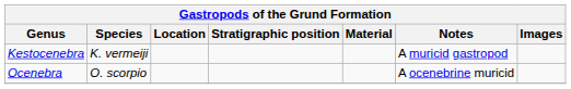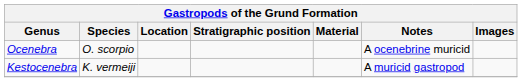 <table class="wikitable" align="center">
 <tr>
 <th colspan="7" align="center"><a href='#'>Gastropods</a> of the Grund Formation</th>
 </tr>
 <tr>
 <th>Genus</th>
 <th>Species</th>
 <th>Location</th>
 <th>Stratigraphic position</th>
 <th>Material</th>
 <th>Notes</th>
 <th>Images</th>
 </tr>
 <tr>
+<td><em><a href='#'>Ocenebra</a></em></td>
+<td><em>O. scorpio</em></td>
+<td></td>
+<td></td>
+<td></td>
+<td>A <a href='#'>ocenebrine</a> muricid</td>
+<td></td>
+</tr>
+<tr>
 <td><em><a href='#'>Kestocenebra</a></em></td>
 <td><em>K. vermeiji</em></td>
 <td></td>
 <td></td>
 <td></td>
 <td>A <a href='#'>muricid</a> <a href='#'>gastropod</a></td>
 <td></td>
 </tr>
 <tr>
-<td><em><a href='#'>Ocenebra</a></em></td>
-<td><em>O. scorpio</em></td>
-<td></td>
-<td></td>
-<td></td>
-<td>A <a href='#'>ocenebrine</a> muricid</td>
-<td></td>
-</tr>
-<tr>
 </tr>
 </table>
